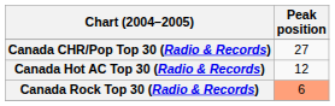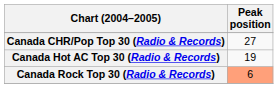 <table class="wikitable sortable plainrowheaders" style="text-align:center">
 <tr>
 <th>Chart (2004–2005)</th>
 <th>Peak<br>position</th>
 </tr>
 <tr>
 </tr>
 <tr>
 <th scope="row">Canada CHR/Pop Top 30 (<em><a href='#'>Radio & Records</a></em>)</th>
 <td>27</td>
 </tr>
 <tr>
 <th scope="row">Canada Hot AC Top 30 (<em><a href='#'>Radio & Records</a></em>)</th>
-<td>12</td>
+<td>19</td>
 </tr>
 <tr>
 <th scope="row">Canada Rock Top 30 (<em><a href='#'>Radio & Records</a></em>)</th>
 <td style="background: lightsalmon;">6</td>
 </tr>
 <tr>
 </tr>
 <tr>
 </tr>
 <tr>
 </tr>
 <tr>
 </tr>
 <tr>
 </tr>
 <tr>
 </tr>
 <tr>
 </tr>
 <tr>
 </tr>
 <tr>
 </tr>
 <tr>
 </tr>
 </table>
